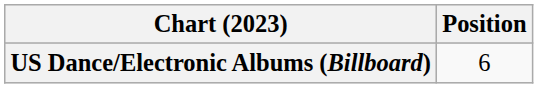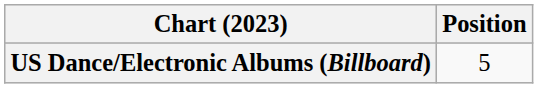 <table class="wikitable plainrowheaders sortable">
 <tr>
 <th>Chart (2023)</th>
 <th>Position</th>
 </tr>
 <tr>
 <th scope="row">US Dance/Electronic Albums (<em>Billboard</em>)</th>
-<td style="text-align:center;">6</td>
+<td style="text-align:center;">5</td>
 </tr>
 </table>
